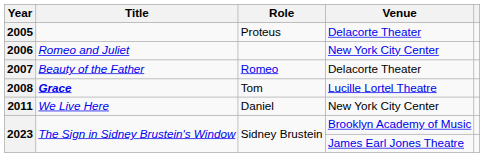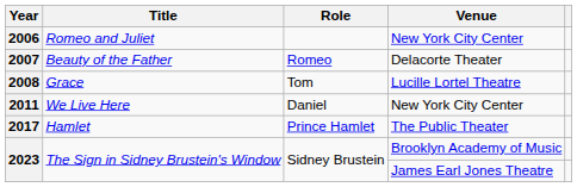 <table class="wikitable sortable plainrowheaders">
 <tr>
 <th scope="col">Year</th>
 <th scope="col">Title</th>
 <th scope="col" class="unsortable">Role</th>
 <th scope="col" class="unsortable">Venue</th>
 <th scope="col" class="unsortable"></th>
-</tr>
-<tr>
-<th scope="row">2005</th>
-<td><em></em></td>
-<td>Proteus</td>
-<td><a href='#'>Delacorte Theater</a></td>
-<td style="text-align:center;"></td>
 </tr>
 <tr>
 <th scope="row">2006</th>
 <td><em><a href='#'>Romeo and Juliet</a></em></td>
 <td></td>
 <td><a href='#'>New York City Center</a></td>
 <td style="text-align:center;"></td>
 </tr>
 <tr>
 <th scope="row">2007</th>
 <td><em><a href='#'>Beauty of the Father</a></em></td>
 <td><a href='#'>Romeo</a></td>
 <td>Delacorte Theater</td>
 <td style="text-align:center;"></td>
 </tr>
 <tr>
 <th scope="row">2008</th>
-<td><strong><em><a href='#'>Grace</a></em></strong></td>
+<td><em><a href='#'>Grace</a></em></td>
 <td>Tom</td>
 <td><a href='#'>Lucille Lortel Theatre</a></td>
 <td style="text-align:center;"></td>
 </tr>
 <tr>
 <th scope="row">2011</th>
 <td><em><a href='#'>We Live Here</a></em></td>
 <td>Daniel</td>
 <td>New York City Center</td>
+<td style="text-align:center;"></td>
+</tr>
+<tr>
+<th scope="row">2017</th>
+<td><em><a href='#'>Hamlet</a></em></td>
+<td><a href='#'>Prince Hamlet</a></td>
+<td><a href='#'>The Public Theater</a></td>
 <td style="text-align:center;"></td>
 </tr>
 <tr>
 <th rowspan="2" scope="row">2023</th>
 <td rowspan="2"><em><a href='#'>The Sign in Sidney Brustein's Window</a></em></td>
 <td rowspan="2">Sidney Brustein</td>
 <td><a href='#'>Brooklyn Academy of Music</a></td>
 <td style="text-align:center;"></td>
 </tr>
 <tr>
 <td><a href='#'>James Earl Jones Theatre</a></td>
 <td style="text-align:center;"></td>
 </tr>
 </table>
